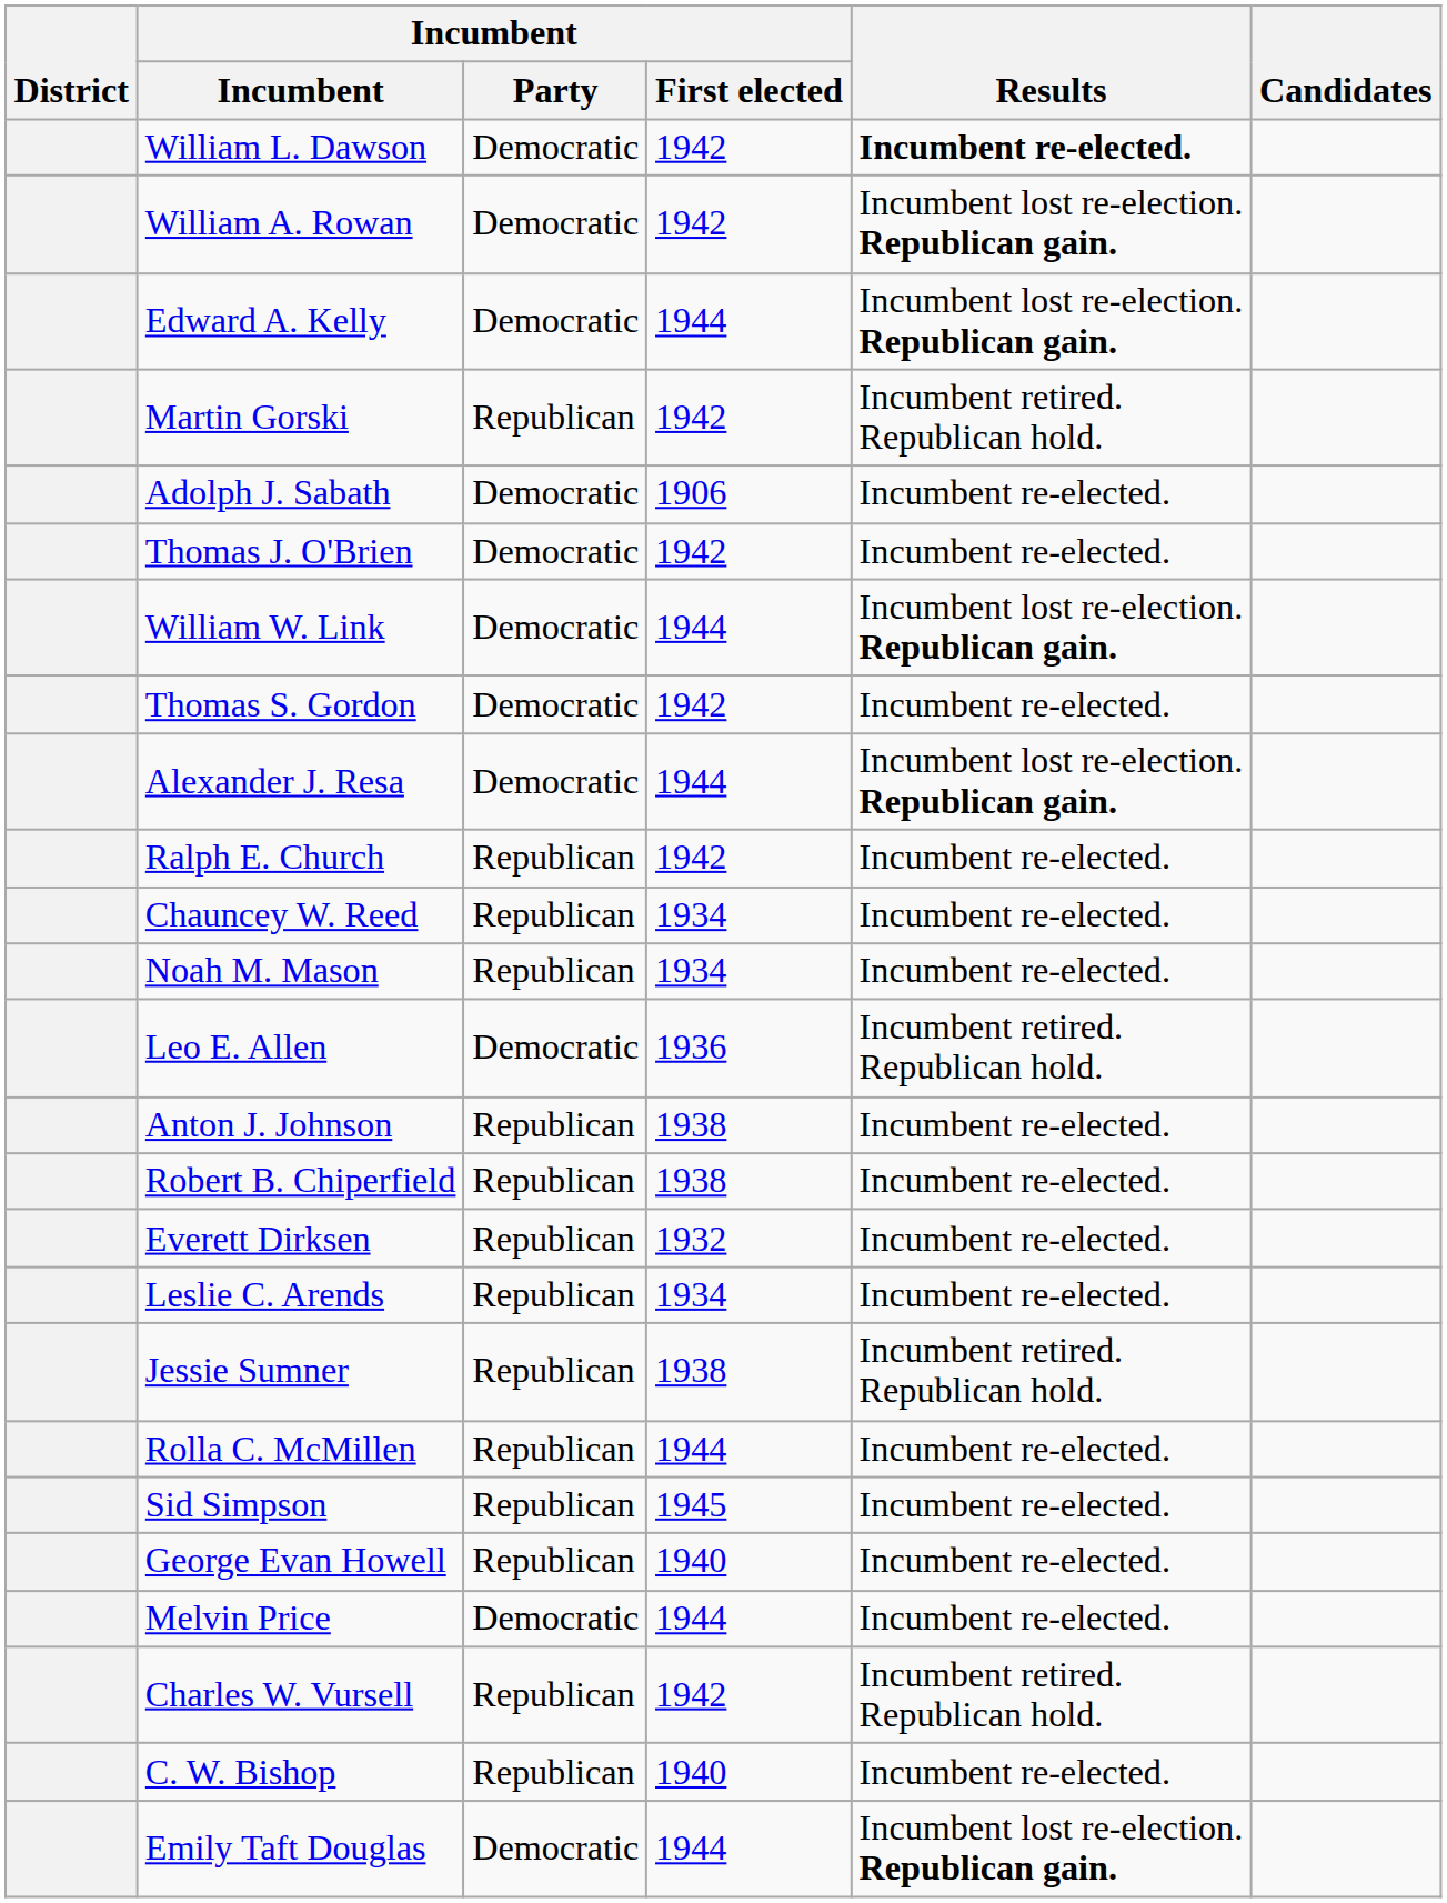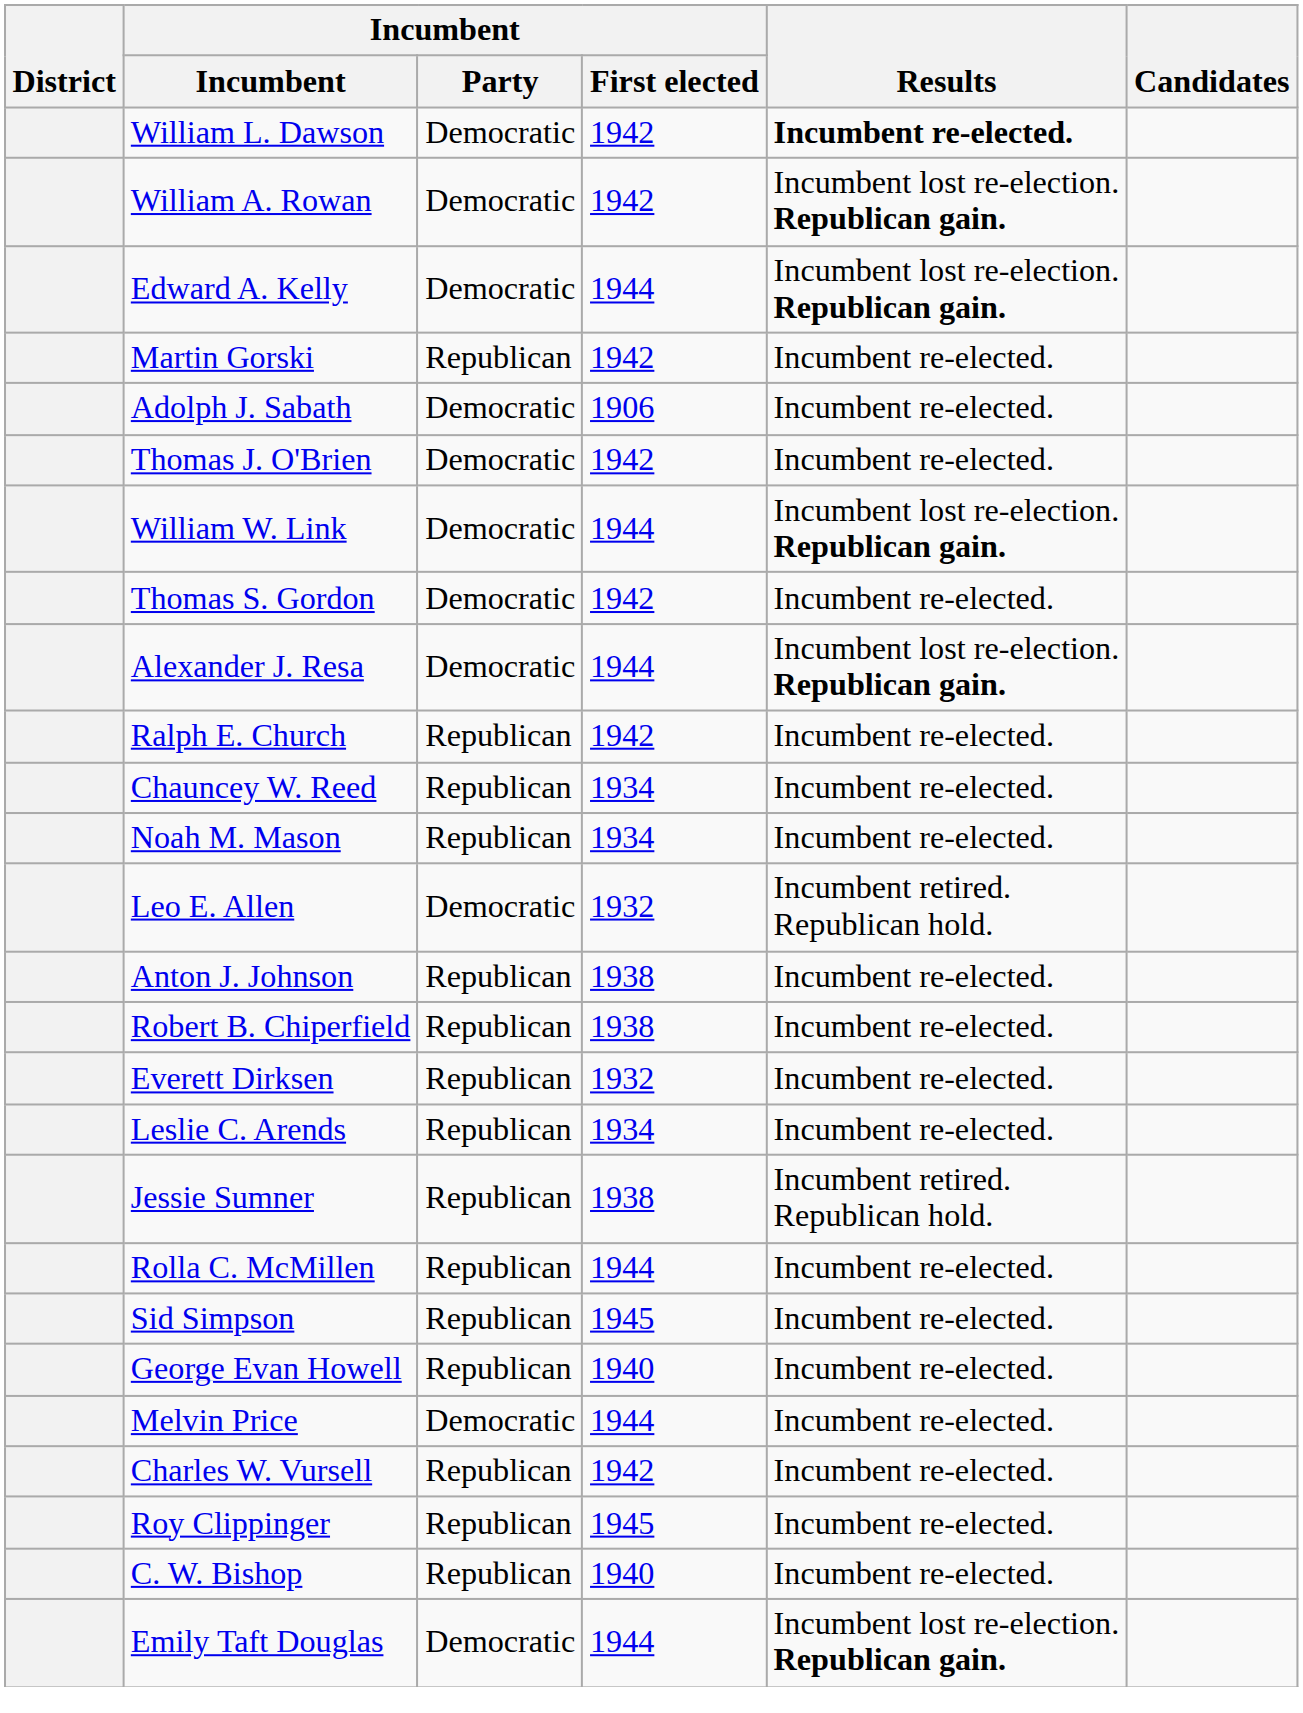 <table class=wikitable>
 <tr valign=bottom>
 <th rowspan=2>District</th>
 <th colspan=3>Incumbent</th>
 <th rowspan=2>Results</th>
 <th rowspan=2>Candidates</th>
 </tr>
 <tr>
 <th>Incumbent</th>
 <th>Party</th>
 <th>First elected</th>
 </tr>
 <tr>
 <th></th>
 <td><a href='#'>William L. Dawson</a></td>
 <td>Democratic</td>
 <td><a href='#'>1942</a></td>
 <td><strong>Incumbent re-elected.</strong></td>
 <td nowrap></td>
 </tr>
 <tr>
 <th></th>
 <td><a href='#'>William A. Rowan</a></td>
 <td>Democratic</td>
 <td><a href='#'>1942</a></td>
 <td>Incumbent lost re-election.<br><strong>Republican gain.</strong></td>
 <td nowrap></td>
 </tr>
 <tr>
 <th></th>
 <td><a href='#'>Edward A. Kelly</a></td>
 <td>Democratic</td>
 <td><a href='#'>1944</a></td>
 <td>Incumbent lost re-election.<br><strong>Republican gain.</strong></td>
 <td nowrap></td>
 </tr>
 <tr>
 <th></th>
 <td><a href='#'>Martin Gorski</a></td>
 <td>Republican</td>
 <td><a href='#'>1942</a></td>
-<td>Incumbent retired.<br>Republican hold.</td>
+<td>Incumbent re-elected.</td>
 <td nowrap></td>
 </tr>
 <tr>
 <th></th>
 <td><a href='#'>Adolph J. Sabath</a></td>
 <td>Democratic</td>
 <td><a href='#'>1906</a></td>
 <td>Incumbent re-elected.</td>
 <td nowrap></td>
 </tr>
 <tr>
 <th></th>
 <td><a href='#'>Thomas J. O'Brien</a></td>
 <td>Democratic</td>
 <td><a href='#'>1942</a></td>
 <td>Incumbent re-elected.</td>
 <td nowrap></td>
 </tr>
 <tr>
 <th></th>
 <td><a href='#'>William W. Link</a></td>
 <td>Democratic</td>
 <td><a href='#'>1944</a></td>
 <td>Incumbent lost re-election.<br><strong>Republican gain.</strong></td>
 <td nowrap></td>
 </tr>
 <tr>
 <th></th>
 <td><a href='#'>Thomas S. Gordon</a></td>
 <td>Democratic</td>
 <td><a href='#'>1942</a></td>
 <td>Incumbent re-elected.</td>
 <td nowrap></td>
 </tr>
 <tr>
 <th></th>
 <td><a href='#'>Alexander J. Resa</a></td>
 <td>Democratic</td>
 <td><a href='#'>1944</a></td>
 <td>Incumbent lost re-election.<br><strong>Republican gain.</strong></td>
 <td nowrap></td>
 </tr>
 <tr>
 <th></th>
 <td><a href='#'>Ralph E. Church</a></td>
 <td>Republican</td>
 <td><a href='#'>1942</a></td>
 <td>Incumbent re-elected.</td>
 <td nowrap></td>
 </tr>
 <tr>
 <th></th>
 <td><a href='#'>Chauncey W. Reed</a></td>
 <td>Republican</td>
 <td><a href='#'>1934</a></td>
 <td>Incumbent re-elected.</td>
 <td nowrap></td>
 </tr>
 <tr>
 <th></th>
 <td><a href='#'>Noah M. Mason</a></td>
 <td>Republican</td>
 <td><a href='#'>1934</a></td>
 <td>Incumbent re-elected.</td>
 <td nowrap></td>
 </tr>
 <tr>
 <th></th>
 <td><a href='#'>Leo E. Allen</a></td>
 <td>Democratic</td>
-<td><a href='#'>1936</a></td>
+<td><a href='#'>1932</a></td>
 <td>Incumbent retired.<br>Republican hold.</td>
 <td nowrap></td>
 </tr>
 <tr>
 <th></th>
 <td><a href='#'>Anton J. Johnson</a></td>
 <td>Republican</td>
 <td><a href='#'>1938</a></td>
 <td>Incumbent re-elected.</td>
 <td nowrap></td>
 </tr>
 <tr>
 <th></th>
 <td><a href='#'>Robert B. Chiperfield</a></td>
 <td>Republican</td>
 <td><a href='#'>1938</a></td>
 <td>Incumbent re-elected.</td>
 <td nowrap></td>
 </tr>
 <tr>
 <th></th>
 <td><a href='#'>Everett Dirksen</a></td>
 <td>Republican</td>
 <td><a href='#'>1932</a></td>
 <td>Incumbent re-elected.</td>
 <td nowrap></td>
 </tr>
 <tr>
 <th></th>
 <td><a href='#'>Leslie C. Arends</a></td>
 <td>Republican</td>
 <td><a href='#'>1934</a></td>
 <td>Incumbent re-elected.</td>
 <td nowrap></td>
 </tr>
 <tr>
 <th></th>
 <td><a href='#'>Jessie Sumner</a></td>
 <td>Republican</td>
 <td><a href='#'>1938</a></td>
 <td>Incumbent retired.<br>Republican hold.</td>
 <td nowrap></td>
 </tr>
 <tr>
 <th></th>
 <td><a href='#'>Rolla C. McMillen</a></td>
 <td>Republican</td>
 <td><a href='#'>1944</a></td>
 <td>Incumbent re-elected.</td>
 <td nowrap></td>
 </tr>
 <tr>
 <th></th>
 <td><a href='#'>Sid Simpson</a></td>
 <td>Republican</td>
 <td><a href='#'>1945</a></td>
 <td>Incumbent re-elected.</td>
 <td nowrap></td>
 </tr>
 <tr>
 <th></th>
 <td><a href='#'>George Evan Howell</a></td>
 <td>Republican</td>
 <td><a href='#'>1940</a></td>
 <td>Incumbent re-elected.</td>
 <td nowrap></td>
 </tr>
 <tr>
 <th></th>
 <td><a href='#'>Melvin Price</a></td>
 <td>Democratic</td>
 <td><a href='#'>1944</a></td>
 <td>Incumbent re-elected.</td>
 <td nowrap></td>
 </tr>
 <tr>
 <th></th>
 <td><a href='#'>Charles W. Vursell</a></td>
 <td>Republican</td>
 <td><a href='#'>1942</a></td>
-<td>Incumbent retired.<br>Republican hold.</td>
+<td>Incumbent re-elected.</td>
+<td nowrap></td>
+</tr>
+<tr>
+<th></th>
+<td><a href='#'>Roy Clippinger</a></td>
+<td>Republican</td>
+<td><a href='#'>1945 </a></td>
+<td>Incumbent re-elected.</td>
 <td nowrap></td>
 </tr>
 <tr>
 <th></th>
 <td><a href='#'>C. W. Bishop</a></td>
 <td>Republican</td>
 <td><a href='#'>1940</a></td>
 <td>Incumbent re-elected.</td>
 <td nowrap></td>
 </tr>
 <tr>
 <th></th>
 <td><a href='#'>Emily Taft Douglas</a></td>
 <td>Democratic</td>
 <td><a href='#'>1944</a></td>
 <td>Incumbent lost re-election.<br><strong>Republican gain.</strong></td>
 <td nowrap></td>
 </tr>
 </table>
